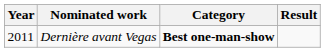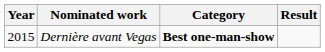 <table class="wikitable sortable">
 <tr>
 <th>Year</th>
 <th>Nominated work</th>
 <th>Category</th>
 <th>Result</th>
 </tr>
 <tr>
-<td>2011</td>
+<td>2015</td>
 <td><em>Dernière avant Vegas</em></td>
 <td><strong>Best one-man-show</strong></td>
 <td></td>
 </tr>
 </table>
